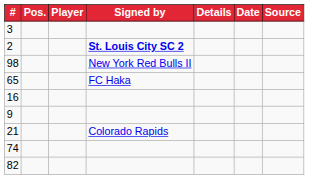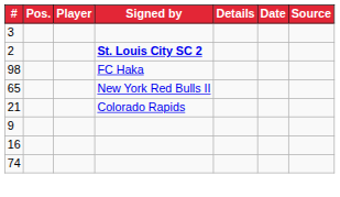 <table class="wikitable sortable"; font-size:95%; text-align:left;">
 <tr>
 <th style="background:#E32636; color:#fff;  border:1px solid #0e0e0e; text-align:center;">#</th>
 <th style="background:#E32636; color:#fff;  border:1px solid #0e0e0e; text-align:center;">Pos.</th>
 <th style="background:#E32636; color:#fff;  border:1px solid #0e0e0e; text-align:center;">Player</th>
 <th style="background:#E32636; color:#fff;  border:1px solid #0e0e0e; text-align:center;">Signed by</th>
 <th style="background:#E32636; color:#fff;  border:1px solid #0e0e0e; text-align:center;">Details</th>
 <th style="background:#E32636; color:#fff;  border:1px solid #0e0e0e; text-align:center;">Date</th>
 <th style="background:#E32636; color:#fff;  border:1px solid #0e0e0e; text-align:center;">Source</th>
 </tr>
 <tr>
 <td>3</td>
 <td></td>
 <td></td>
 <td></td>
 <td></td>
 <td></td>
 <td></td>
 </tr>
 <tr>
 <td>2</td>
 <td></td>
 <td></td>
 <td><strong> <a href='#'>St. Louis City SC 2</a></strong></td>
 <td></td>
 <td></td>
 <td></td>
 </tr>
 <tr>
 <td>98</td>
 <td></td>
 <td></td>
-<td {{nobreak> <a href='#'>New York Red Bulls II</a></td>
+<td {{nobreak> <a href='#'>FC Haka</a></td>
 <td></td>
 <td></td>
 <td></td>
 </tr>
 <tr>
 <td>65</td>
 <td></td>
 <td></td>
-<td {{nobreak> <a href='#'>FC Haka</a></td>
+<td {{nobreak> <a href='#'>New York Red Bulls II</a></td>
+<td></td>
+<td></td>
+<td></td>
+</tr>
+<tr>
+<td>21</td>
+<td></td>
+<td></td>
+<td {{nobreak> <a href='#'>Colorado Rapids</a></td>
+<td></td>
+<td></td>
+<td></td>
+</tr>
+<tr>
+<td>9</td>
+<td></td>
+<td></td>
+<td></td>
 <td></td>
 <td></td>
 <td></td>
 </tr>
 <tr>
 <td>16</td>
 <td></td>
 <td></td>
 <td></td>
 <td></td>
 <td></td>
 <td></td>
 </tr>
 <tr>
-<td>9</td>
-<td></td>
-<td></td>
-<td></td>
-<td></td>
-<td></td>
-<td></td>
-</tr>
-<tr>
-<td>21</td>
-<td></td>
-<td></td>
-<td {{nobreak> <a href='#'>Colorado Rapids</a></td>
-<td></td>
-<td></td>
-<td></td>
-</tr>
-<tr>
 <td>74</td>
 <td></td>
 <td></td>
 <td></td>
 <td></td>
 <td></td>
 <td></td>
 </tr>
-<tr>
-<td>82</td>
-<td></td>
-<td></td>
-<td></td>
-<td></td>
-<td></td>
-<td></td>
-</tr>
 </table>
